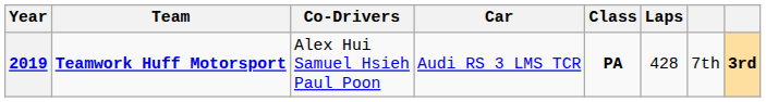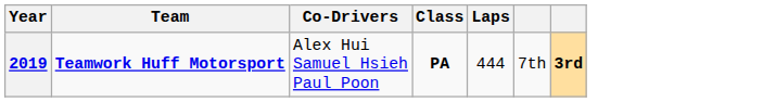 <table class="wikitable" style="text-align:center; font-size:90%">
 <tr>
 <th>Year</th>
 <th>Team</th>
 <th>Co-Drivers</th>
-<th>Car</th>
 <th>Class</th>
 <th>Laps</th>
 <th></th>
 <th></th>
 </tr>
 <tr>
 <th><a href='#'>2019</a></th>
 <td align="left"><strong> <a href='#'>Teamwork Huff Motorsport</a></strong></td>
 <td align="left"> Alex Hui<br> <a href='#'>Samuel Hsieh</a><br> <a href='#'>Paul Poon</a></td>
-<td align="left"><a href='#'>Audi RS 3 LMS TCR</a></td>
 <td><strong><span>PA</span></strong></td>
-<td>428</td>
+<td>444</td>
 <td>7th</td>
 <td style="background:#FFDF9F;"><strong>3rd</strong></td>
 </tr>
 </table>
